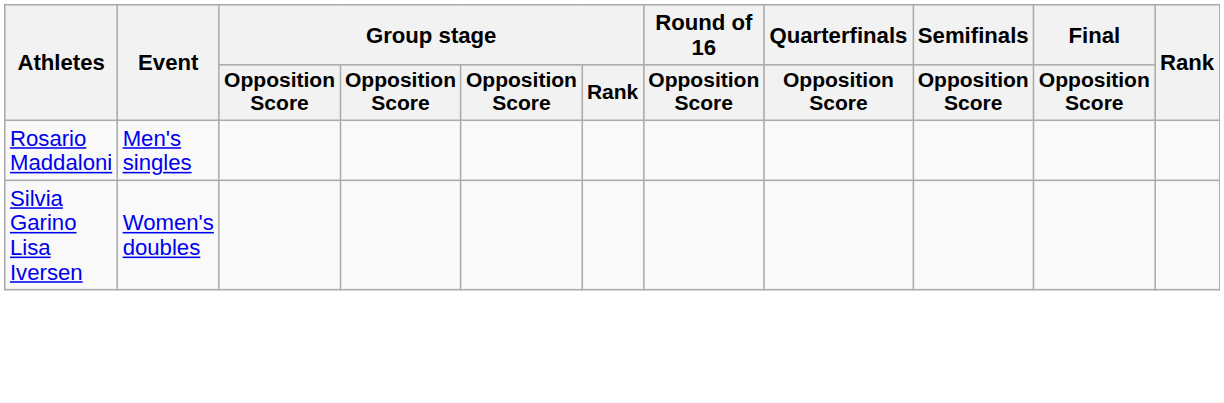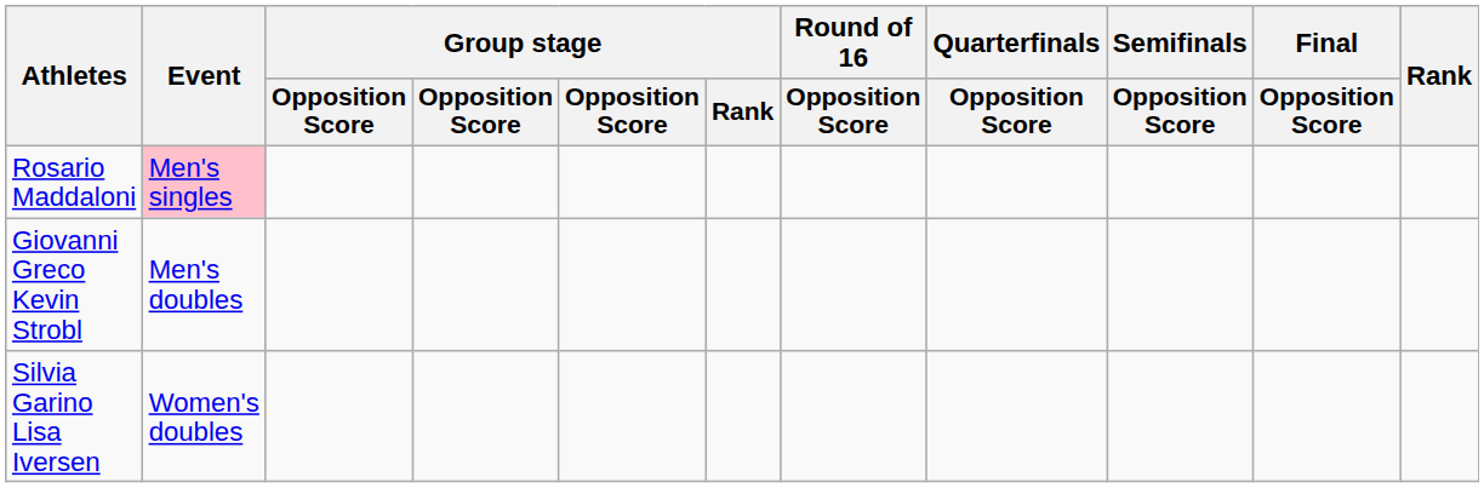 <table class="wikitable" style="font-size:90%">
 <tr>
 <th rowspan="2">Athletes</th>
 <th rowspan="2">Event</th>
 <th colspan="4">Group stage</th>
 <th>Round of 16</th>
 <th>Quarterfinals</th>
 <th>Semifinals</th>
 <th>Final</th>
 <th rowspan="2">Rank</th>
 </tr>
 <tr style="font-size:95%">
 <th>Opposition<br>Score</th>
 <th>Opposition<br>Score</th>
 <th>Opposition<br>Score</th>
 <th>Rank</th>
 <th>Opposition<br>Score</th>
 <th>Opposition<br>Score</th>
 <th>Opposition<br>Score</th>
 <th>Opposition<br>Score</th>
 </tr>
 <tr align="center">
 <td align="left"><a href='#'>Rosario Maddaloni</a></td>
-<td align="left"><a href='#'>Men's singles</a></td>
+<td align="left" style="background: pink;"><a href='#'>Men's singles</a></td>
+<td><br></td>
+<td><br></td>
+<td><br></td>
+<td></td>
+<td></td>
+<td></td>
+<td></td>
+<td></td>
+<td></td>
+</tr>
+<tr align="center">
+<td align="left"><a href='#'>Giovanni Greco</a><br><a href='#'>Kevin Strobl</a></td>
+<td align="left"><a href='#'>Men's doubles</a></td>
 <td><br></td>
 <td><br></td>
 <td><br></td>
 <td></td>
 <td></td>
 <td></td>
 <td></td>
 <td></td>
 <td></td>
 </tr>
 <tr align="center">
 <td align="left"><a href='#'>Silvia Garino</a><br><a href='#'>Lisa Iversen</a></td>
 <td align="left"><a href='#'>Women's doubles</a></td>
 <td><br></td>
 <td><br></td>
 <td><br></td>
 <td></td>
 <td></td>
 <td></td>
 <td></td>
 <td></td>
 <td></td>
 </tr>
 </table>
